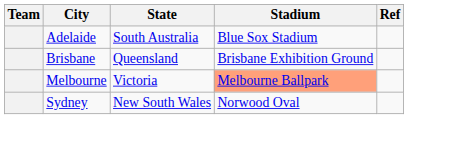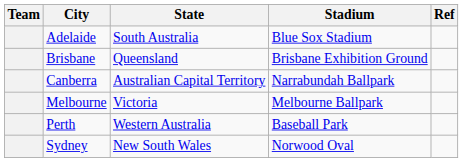 <table class="wikitable sortable plainrowheaders" style="font-size:100%;">
 <tr>
 <th scope="col">Team</th>
 <th scope="col">City</th>
 <th scope="col">State</th>
 <th scope="col">Stadium</th>
 <th scope="col" class="unsortable">Ref</th>
 </tr>
 <tr>
 <th scope="row"></th>
 <td><a href='#'>Adelaide</a></td>
 <td><a href='#'>South Australia</a></td>
 <td><a href='#'>Blue Sox Stadium</a></td>
 <td></td>
 </tr>
 <tr>
 <th scope="row"></th>
 <td><a href='#'>Brisbane</a></td>
 <td><a href='#'>Queensland</a></td>
 <td><a href='#'>Brisbane Exhibition Ground</a></td>
 <td></td>
 </tr>
 <tr>
 <th scope="row"></th>
+<td><a href='#'>Canberra</a></td>
+<td><a href='#'>Australian Capital Territory</a></td>
+<td><a href='#'>Narrabundah Ballpark</a></td>
+<td></td>
+</tr>
+<tr>
+<th scope="row"></th>
 <td><a href='#'>Melbourne</a></td>
 <td><a href='#'>Victoria</a></td>
-<td style="background: lightsalmon;"><a href='#'>Melbourne Ballpark</a></td>
+<td><a href='#'>Melbourne Ballpark</a></td>
+<td></td>
+</tr>
+<tr>
+<th scope="row"></th>
+<td><a href='#'>Perth</a></td>
+<td><a href='#'>Western Australia</a></td>
+<td><a href='#'>Baseball Park</a></td>
 <td></td>
 </tr>
 <tr>
 <th scope="row"></th>
 <td><a href='#'>Sydney</a></td>
 <td><a href='#'>New South Wales</a></td>
 <td><a href='#'>Norwood Oval</a></td>
 <td></td>
 </tr>
 </table>
